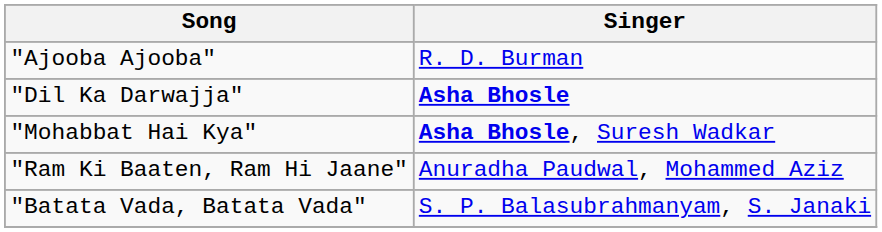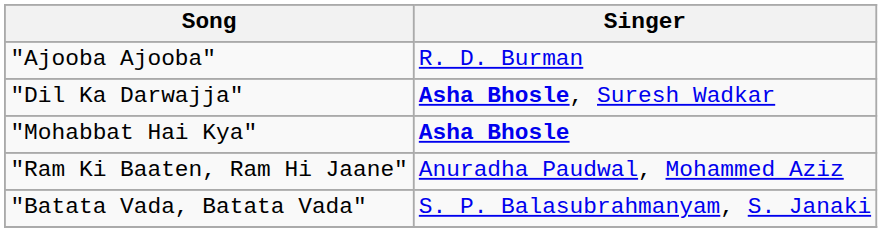 <table class="wikitable" style="font-size:95%">
 <tr>
 <th>Song</th>
 <th>Singer</th>
 </tr>
 <tr>
 <td>"Ajooba Ajooba"</td>
 <td><a href='#'>R. D. Burman</a></td>
 </tr>
 <tr>
 <td>"Dil Ka Darwajja"</td>
-<td><strong><a href='#'>Asha Bhosle</a></strong></td>
+<td><strong><a href='#'>Asha Bhosle</a></strong>, <a href='#'>Suresh Wadkar</a></td>
 </tr>
 <tr>
 <td>"Mohabbat Hai Kya"</td>
-<td><strong><a href='#'>Asha Bhosle</a></strong>, <a href='#'>Suresh Wadkar</a></td>
+<td><strong><a href='#'>Asha Bhosle</a></strong></td>
 </tr>
 <tr>
 <td>"Ram Ki Baaten, Ram Hi Jaane"</td>
 <td><a href='#'>Anuradha Paudwal</a>, <a href='#'>Mohammed Aziz</a></td>
 </tr>
 <tr>
 <td>"Batata Vada, Batata Vada"</td>
 <td><a href='#'>S. P. Balasubrahmanyam</a>, <a href='#'>S. Janaki</a></td>
 </tr>
 <tr>
 </tr>
 </table>
